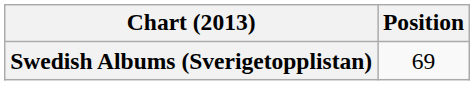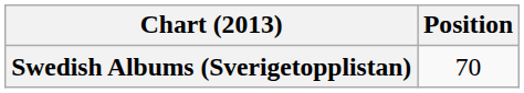 <table class="wikitable plainrowheaders" style="text-align:center;">
 <tr>
 <th scope="col">Chart (2013)</th>
 <th scope="col">Position</th>
 </tr>
 <tr>
 <th scope="row">Swedish Albums (Sverigetopplistan)</th>
-<td>69</td>
+<td>70</td>
 </tr>
 </table>
